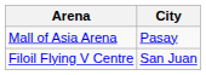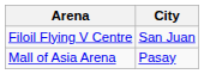 <table class=wikitable>
 <tr>
 <th>Arena</th>
 <th>City</th>
 </tr>
 <tr>
+<td><a href='#'>Filoil Flying V Centre</a></td>
+<td><a href='#'>San Juan</a></td>
+</tr>
+<tr>
 <td><a href='#'>Mall of Asia Arena</a></td>
 <td><a href='#'>Pasay</a></td>
 </tr>
-<tr>
-<td><a href='#'>Filoil Flying V Centre</a></td>
-<td><a href='#'>San Juan</a></td>
-</tr>
 </table>
